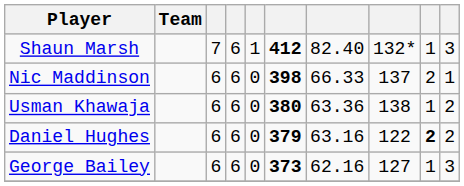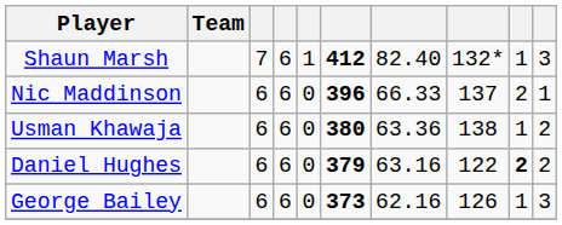 <table class="wikitable sortable" style="text-align:center">
 <tr>
 <th class="unsortable">Player</th>
 <th>Team</th>
 <th></th>
 <th></th>
 <th></th>
 <th></th>
 <th></th>
 <th></th>
 <th></th>
 <th></th>
 </tr>
 <tr>
 <td><a href='#'>Shaun Marsh</a></td>
 <td style="text-align:left;"></td>
 <td>7</td>
 <td>6</td>
 <td>1</td>
 <td><strong>412</strong></td>
 <td>82.40</td>
 <td>132*</td>
 <td>1</td>
 <td>3</td>
 </tr>
 <tr>
 <td><a href='#'>Nic Maddinson</a></td>
 <td style="text-align:left;"></td>
 <td>6</td>
 <td>6</td>
 <td>0</td>
-<td><strong>398</strong></td>
+<td><strong>396</strong></td>
 <td>66.33</td>
 <td>137</td>
 <td>2</td>
 <td>1</td>
 </tr>
 <tr>
 <td><a href='#'>Usman Khawaja</a></td>
 <td style="text-align:left;"></td>
 <td>6</td>
 <td>6</td>
 <td>0</td>
 <td><strong>380</strong></td>
 <td>63.36</td>
 <td>138</td>
 <td>1</td>
 <td>2</td>
 </tr>
 <tr>
 <td><a href='#'>Daniel Hughes</a></td>
 <td style="text-align:left;"></td>
 <td>6</td>
 <td>6</td>
 <td>0</td>
 <td><strong>379</strong></td>
 <td>63.16</td>
 <td>122</td>
 <td><strong>2</strong></td>
 <td>2</td>
 </tr>
 <tr>
 <td><a href='#'>George Bailey</a></td>
 <td style="text-align:left;"></td>
 <td>6</td>
 <td>6</td>
 <td>0</td>
 <td><strong>373</strong></td>
 <td>62.16</td>
-<td>127</td>
+<td>126</td>
 <td>1</td>
 <td>3</td>
 </tr>
 <tr>
 </tr>
 </table>
